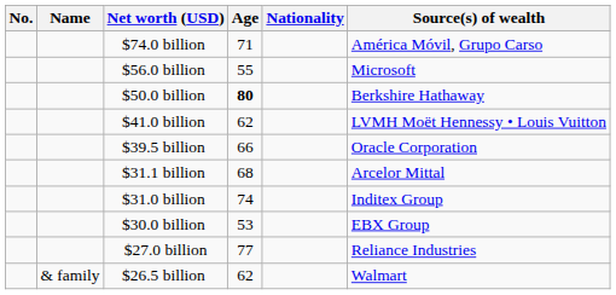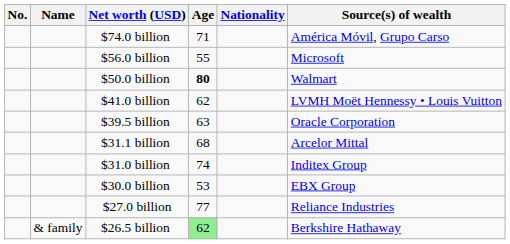 <table class="wikitable sortable">
 <tr>
 <th>No.</th>
 <th>Name</th>
 <th><a href='#'>Net worth</a> (<a href='#'>USD</a>)</th>
 <th>Age</th>
 <th><a href='#'>Nationality</a></th>
 <th>Source(s) of wealth</th>
 </tr>
 <tr>
 <td style="text-align:center;"> </td>
 <td></td>
 <td style="text-align:center;">$74.0 billion </td>
 <td style="text-align:center;">71</td>
 <td></td>
 <td><a href='#'>América Móvil</a>, <a href='#'>Grupo Carso</a></td>
 </tr>
 <tr>
 <td style="text-align:center;"> </td>
 <td></td>
 <td style="text-align:center;">$56.0 billion </td>
 <td style="text-align:center;">55</td>
 <td></td>
 <td><a href='#'>Microsoft</a></td>
 </tr>
 <tr>
 <td style="text-align:center;"> </td>
 <td></td>
 <td style="text-align:center;">$50.0 billion </td>
 <td style="text-align:center;"><strong>80</strong></td>
 <td></td>
-<td><a href='#'>Berkshire Hathaway</a></td>
+<td><a href='#'>Walmart</a></td>
 </tr>
 <tr>
 <td style="text-align:center;"> </td>
 <td></td>
 <td style="text-align:center;">$41.0 billion </td>
 <td style="text-align:center;">62</td>
 <td></td>
 <td><a href='#'>LVMH Moët Hennessy • Louis Vuitton</a></td>
 </tr>
 <tr>
 <td style="text-align:center;"> </td>
 <td></td>
 <td style="text-align:center;">$39.5 billion </td>
-<td style="text-align:center;">66</td>
+<td style="text-align:center;">63</td>
 <td></td>
 <td><a href='#'>Oracle Corporation</a></td>
 </tr>
 <tr>
 <td style="text-align:center;"> </td>
 <td></td>
 <td style="text-align:center;">$31.1 billion </td>
 <td style="text-align:center;">68</td>
 <td></td>
 <td><a href='#'>Arcelor Mittal</a></td>
 </tr>
 <tr>
 <td style="text-align:center;"> </td>
 <td></td>
 <td style="text-align:center;">$31.0 billion </td>
 <td style="text-align:center;">74</td>
 <td></td>
 <td><a href='#'>Inditex Group</a></td>
 </tr>
 <tr>
 <td style="text-align:center;"> </td>
 <td></td>
 <td style="text-align:center;">$30.0 billion </td>
 <td style="text-align:center;">53</td>
 <td></td>
 <td><a href='#'>EBX Group</a></td>
 </tr>
 <tr>
 <td style="text-align:center;"> </td>
 <td></td>
 <td style="text-align:center;">$27.0 billion </td>
 <td style="text-align:center;">77</td>
 <td></td>
 <td><a href='#'>Reliance Industries</a></td>
 </tr>
 <tr>
 <td style="text-align:center;"> </td>
 <td> & family</td>
 <td style="text-align:center;">$26.5 billion </td>
-<td style="text-align:center;">62</td>
+<td style="background: lightgreen; text-align:center;">62</td>
 <td></td>
-<td><a href='#'>Walmart</a></td>
+<td><a href='#'>Berkshire Hathaway</a></td>
 </tr>
 </table>
